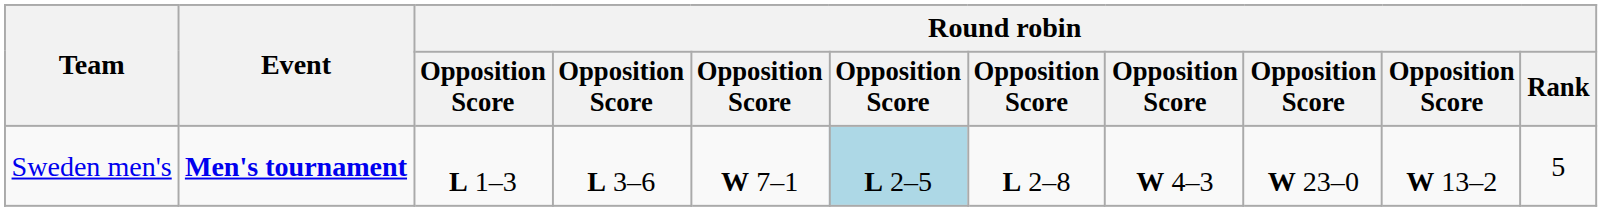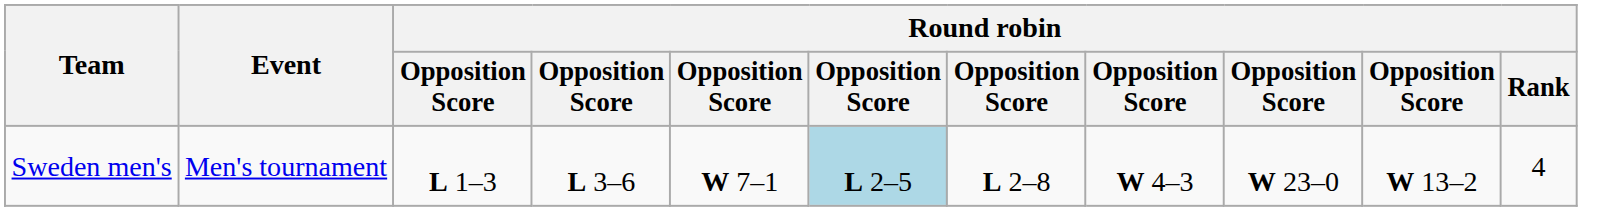 <table class="wikitable" style="font-size:90%">
 <tr>
 <th rowspan=2>Team</th>
 <th rowspan=2>Event</th>
 <th colspan=9>Round robin</th>
 </tr>
 <tr style="font-size:95%">
 <th>Opposition<br>Score</th>
 <th>Opposition<br>Score</th>
 <th>Opposition<br>Score</th>
 <th>Opposition<br>Score</th>
 <th>Opposition<br>Score</th>
 <th>Opposition<br>Score</th>
 <th>Opposition<br>Score</th>
 <th>Opposition<br>Score</th>
 <th>Rank</th>
 </tr>
 <tr align=center>
 <td align=left><a href='#'>Sweden men's</a></td>
-<td align=left><strong><a href='#'>Men's tournament</a></strong></td>
+<td align=left><a href='#'>Men's tournament</a></td>
 <td><br><strong>L</strong> 1–3</td>
 <td><br><strong>L</strong> 3–6</td>
 <td><br><strong>W</strong> 7–1</td>
 <td style="background: lightblue;"><br><strong>L</strong> 2–5</td>
 <td><br><strong>L</strong> 2–8</td>
 <td><br><strong>W</strong> 4–3</td>
 <td><br><strong>W</strong> 23–0</td>
 <td><br><strong>W</strong> 13–2</td>
-<td>5</td>
+<td>4</td>
 </tr>
 </table>
